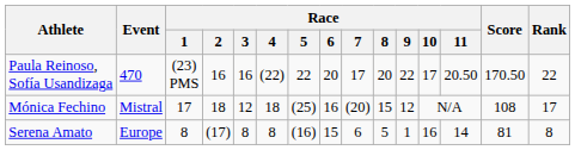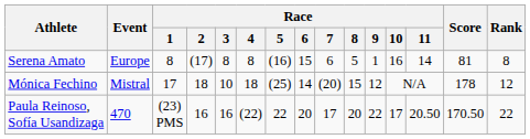 <table class=wikitable style="font-size:90%">
 <tr>
 <th rowspan="2">Athlete</th>
 <th rowspan="2">Event</th>
 <th colspan="11">Race</th>
 <th rowspan="2">Score</th>
 <th rowspan="2">Rank</th>
 </tr>
 <tr>
 <th width="15">1</th>
 <th width="15">2</th>
 <th width="15">3</th>
 <th width="15">4</th>
 <th width="15">5</th>
 <th width="15">6</th>
 <th width="15">7</th>
 <th width="15">8</th>
 <th width="15">9</th>
 <th width="15">10</th>
 <th width="15">11</th>
 </tr>
 <tr>
+<td><a href='#'>Serena Amato</a></td>
+<td><a href='#'>Europe</a></td>
+<td align="center">8</td>
+<td align="center">(17)</td>
+<td align="center">8</td>
+<td align="center">8</td>
+<td align="center">(16)</td>
+<td align="center">15</td>
+<td align="center">6</td>
+<td align="center">5</td>
+<td align="center">1</td>
+<td align="center">16</td>
+<td align="center">14</td>
+<td align="center">81</td>
+<td align="center">8</td>
+</tr>
+<tr>
+<td><a href='#'>Mónica Fechino</a></td>
+<td><a href='#'>Mistral</a></td>
+<td align="center">17</td>
+<td align="center">18</td>
+<td align="center">10</td>
+<td align="center">18</td>
+<td align="center">(25)</td>
+<td align="center">14</td>
+<td align="center">(20)</td>
+<td align="center">15</td>
+<td align="center">12</td>
+<td align="center" colspan=2>N/A</td>
+<td align="center">178</td>
+<td align="center">12</td>
+</tr>
+<tr>
 <td><a href='#'>Paula Reinoso</a>, <br> <a href='#'>Sofía Usandizaga</a></td>
 <td><a href='#'>470</a></td>
 <td align="center">(23)<br>PMS</td>
 <td align="center">16</td>
 <td align="center">16</td>
 <td align="center">(22)</td>
 <td align="center">22</td>
 <td align="center">20</td>
 <td align="center">17</td>
 <td align="center">20</td>
 <td align="center">22</td>
 <td align="center">17</td>
 <td align="center">20.50</td>
 <td align="center">170.50</td>
 <td align="center">22</td>
 </tr>
-<tr>
-<td><a href='#'>Mónica Fechino</a></td>
-<td><a href='#'>Mistral</a></td>
-<td align="center">17</td>
-<td align="center">18</td>
-<td align="center">12</td>
-<td align="center">18</td>
-<td align="center">(25)</td>
-<td align="center">16</td>
-<td align="center">(20)</td>
-<td align="center">15</td>
-<td align="center">12</td>
-<td align="center" colspan=2>N/A</td>
-<td align="center">108</td>
-<td align="center">17</td>
-</tr>
-<tr>
-<td><a href='#'>Serena Amato</a></td>
-<td><a href='#'>Europe</a></td>
-<td align="center">8</td>
-<td align="center">(17)</td>
-<td align="center">8</td>
-<td align="center">8</td>
-<td align="center">(16)</td>
-<td align="center">15</td>
-<td align="center">6</td>
-<td align="center">5</td>
-<td align="center">1</td>
-<td align="center">16</td>
-<td align="center">14</td>
-<td align="center">81</td>
-<td align="center">8</td>
-</tr>
 </table>
